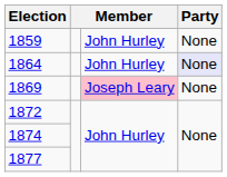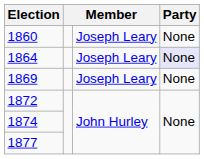 <table class="wikitable">
 <tr>
 <th>Election</th>
 <th colspan="2">Member</th>
 <th>Party</th>
 </tr>
 <tr>
-<td><a href='#'>1859</a></td>
+<td><a href='#'>1860</a></td>
 <td> </td>
-<td><a href='#'>John Hurley</a></td>
+<td><a href='#'>Joseph Leary</a></td>
 <td>None</td>
 </tr>
 <tr>
 <td><a href='#'>1864</a></td>
 <td> </td>
-<td><a href='#'>John Hurley</a></td>
+<td><a href='#'>Joseph Leary</a></td>
 <td style="background: lavender;">None</td>
 </tr>
 <tr>
 <td><a href='#'>1869</a></td>
 <td> </td>
-<td style="background: pink;"><a href='#'>Joseph Leary</a></td>
+<td><a href='#'>Joseph Leary</a></td>
 <td>None</td>
 </tr>
 <tr>
 <td><a href='#'>1872</a></td>
 <td rowspan="3" > </td>
 <td rowspan="3"><a href='#'>John Hurley</a></td>
 <td rowspan="3">None</td>
 </tr>
 <tr>
 <td><a href='#'>1874</a></td>
 </tr>
 <tr>
 <td><a href='#'>1877</a></td>
 </tr>
 </table>
